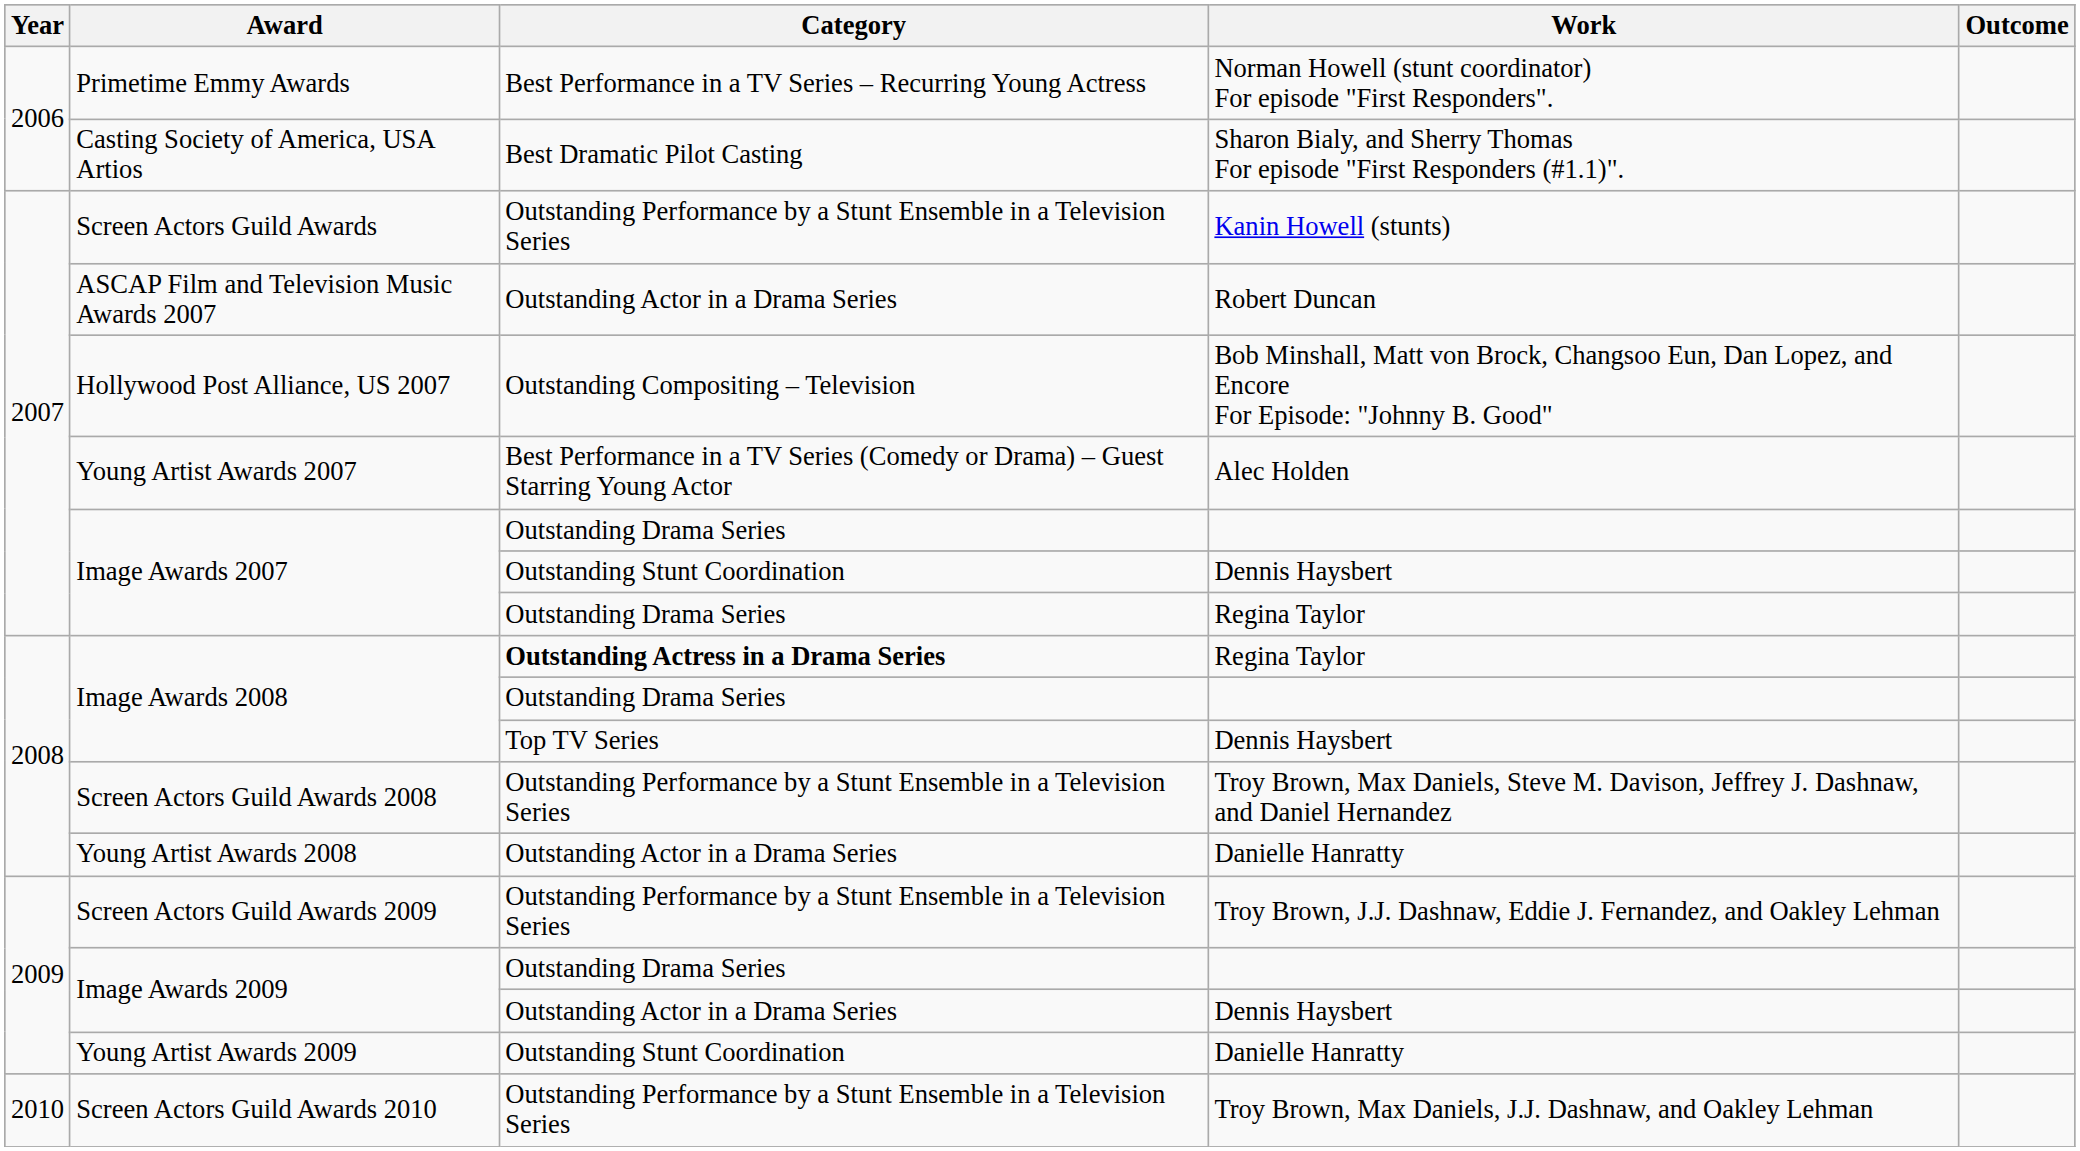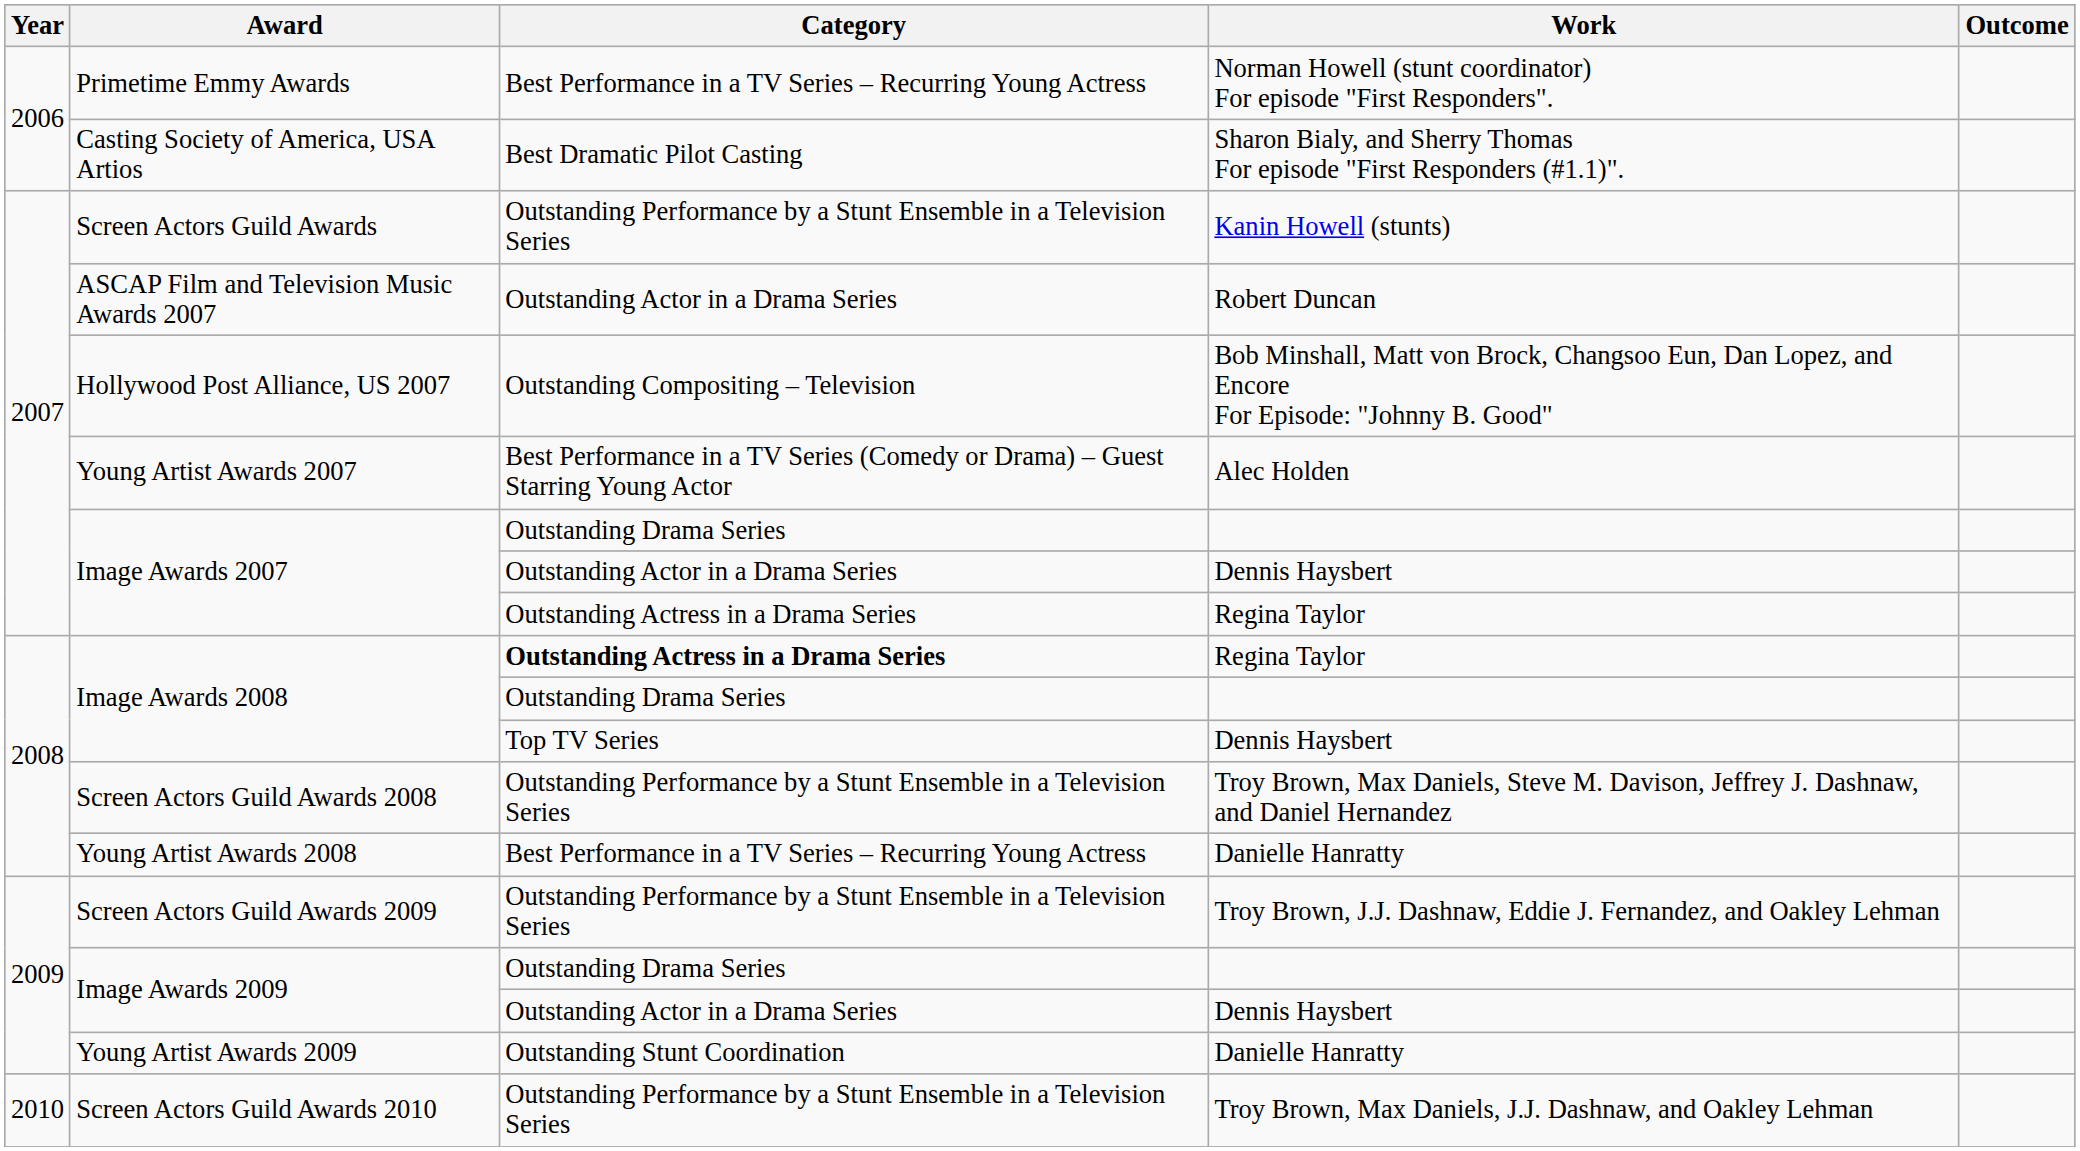 <table class="wikitable">
 <tr>
 <th>Year</th>
 <th>Award</th>
 <th>Category</th>
 <th>Work</th>
 <th>Outcome</th>
 </tr>
 <tr>
 <td rowspan="2">2006</td>
 <td>Primetime Emmy Awards</td>
 <td>Best Performance in a TV Series – Recurring Young Actress</td>
 <td>Norman Howell (stunt coordinator) <br> For episode "First Responders".</td>
 <td></td>
 </tr>
 <tr>
 <td>Casting Society of America, USA Artios</td>
 <td>Best Dramatic Pilot Casting</td>
 <td>Sharon Bialy, and Sherry Thomas <br> For episode "First Responders (#1.1)".</td>
 <td></td>
 </tr>
 <tr>
 <td rowspan="7">2007</td>
 <td>Screen Actors Guild Awards</td>
 <td>Outstanding Performance by a Stunt Ensemble in a Television Series</td>
 <td><a href='#'>Kanin Howell</a> (stunts)</td>
 <td></td>
 </tr>
 <tr>
 <td>ASCAP Film and Television Music Awards 2007</td>
 <td>Outstanding Actor in a Drama Series</td>
 <td>Robert Duncan</td>
 <td></td>
 </tr>
 <tr>
 <td>Hollywood Post Alliance, US 2007</td>
 <td>Outstanding Compositing – Television</td>
 <td>Bob Minshall, Matt von Brock, Changsoo Eun, Dan Lopez, and Encore<br>For Episode: "Johnny B. Good"</td>
 <td></td>
 </tr>
 <tr>
 <td>Young Artist Awards 2007</td>
 <td>Best Performance in a TV Series (Comedy or Drama) – Guest Starring Young Actor</td>
 <td>Alec Holden</td>
 <td></td>
 </tr>
 <tr>
 <td rowspan="3">Image Awards 2007</td>
 <td>Outstanding Drama Series</td>
 <td></td>
 <td></td>
 </tr>
 <tr>
-<td>Outstanding Stunt Coordination</td>
+<td>Outstanding Actor in a Drama Series</td>
 <td>Dennis Haysbert</td>
 <td></td>
 </tr>
 <tr>
-<td>Outstanding Drama Series</td>
+<td>Outstanding Actress in a Drama Series</td>
 <td>Regina Taylor</td>
 <td></td>
 </tr>
 <tr>
 <td rowspan="5">2008</td>
 <td rowspan="3">Image Awards 2008</td>
 <td><strong>Outstanding Actress in a Drama Series</strong></td>
 <td>Regina Taylor</td>
 <td></td>
 </tr>
 <tr>
 <td>Outstanding Drama Series</td>
 <td></td>
 <td></td>
 </tr>
 <tr>
 <td>Top TV Series</td>
 <td>Dennis Haysbert</td>
 <td></td>
 </tr>
 <tr>
 <td>Screen Actors Guild Awards 2008</td>
 <td>Outstanding Performance by a Stunt Ensemble in a Television Series<br></td>
 <td>Troy Brown, Max Daniels, Steve M. Davison, Jeffrey J. Dashnaw, and Daniel Hernandez</td>
 <td></td>
 </tr>
 <tr>
 <td>Young Artist Awards 2008</td>
-<td>Outstanding Actor in a Drama Series</td>
+<td>Best Performance in a TV Series – Recurring Young Actress</td>
 <td>Danielle Hanratty</td>
 <td></td>
 </tr>
 <tr>
 <td rowspan="4">2009</td>
 <td>Screen Actors Guild Awards 2009</td>
 <td>Outstanding Performance by a Stunt Ensemble in a Television Series</td>
 <td>Troy Brown, J.J. Dashnaw, Eddie J. Fernandez, and Oakley Lehman</td>
 <td></td>
 </tr>
 <tr>
 <td rowspan="2">Image Awards 2009</td>
 <td>Outstanding Drama Series</td>
 <td></td>
 <td></td>
 </tr>
 <tr>
 <td>Outstanding Actor in a Drama Series</td>
 <td>Dennis Haysbert</td>
 <td></td>
 </tr>
 <tr>
 <td>Young Artist Awards 2009</td>
 <td>Outstanding Stunt Coordination</td>
 <td>Danielle Hanratty</td>
 <td></td>
 </tr>
 <tr>
 <td>2010</td>
 <td>Screen Actors Guild Awards 2010</td>
 <td>Outstanding Performance by a Stunt Ensemble in a Television Series</td>
 <td>Troy Brown, Max Daniels, J.J. Dashnaw, and Oakley Lehman</td>
 <td></td>
 </tr>
 </table>
